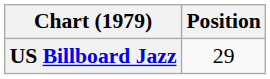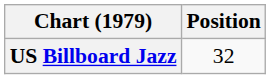 <table class="wikitable plainrowheaders sortable">
 <tr>
 <th>Chart (1979)</th>
 <th>Position</th>
 </tr>
 <tr>
 <th scope="row">US <a href='#'>Billboard Jazz</a></th>
-<td style="text-align:center;">29</td>
+<td style="text-align:center;">32</td>
 </tr>
 </table>
